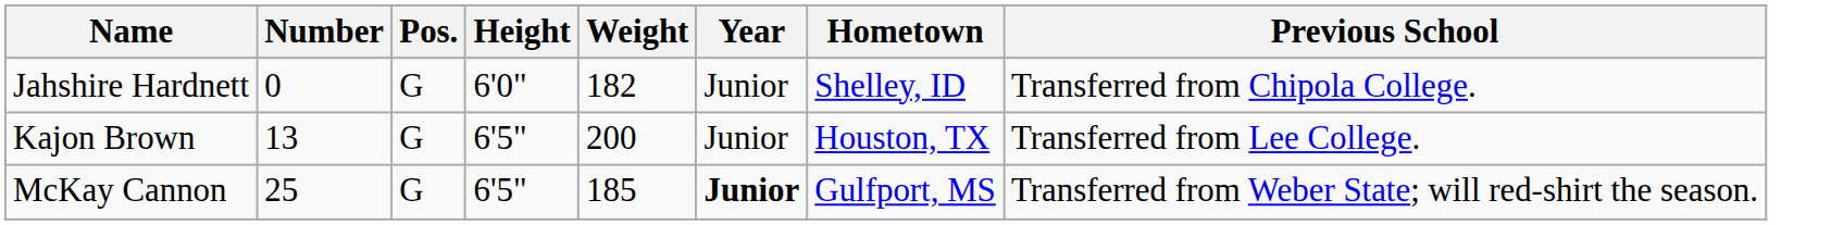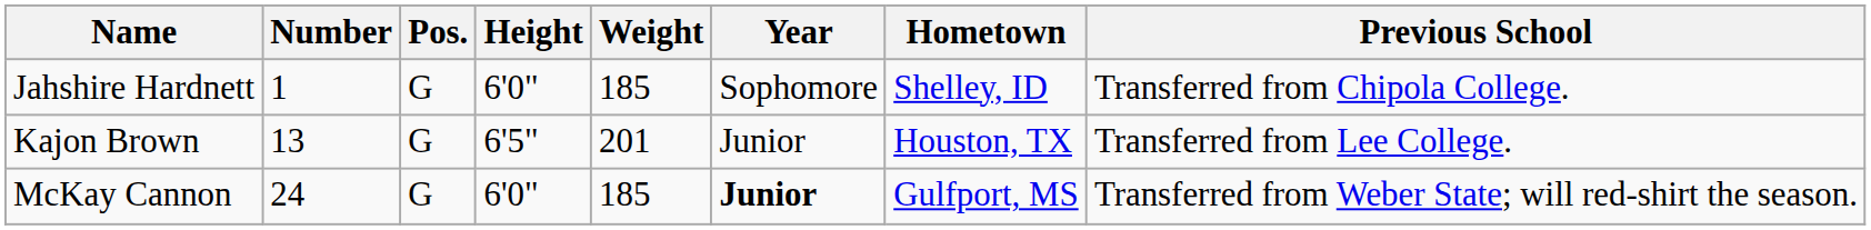 <table class="wikitable sortable" border="1">
 <tr>
 <th>Name</th>
 <th>Number</th>
 <th>Pos.</th>
 <th>Height</th>
 <th>Weight</th>
 <th>Year</th>
 <th>Hometown</th>
 <th class="unsortable">Previous School</th>
 </tr>
 <tr>
 <td>Jahshire Hardnett</td>
-<td>0</td>
+<td>1</td>
 <td>G</td>
 <td>6'0"</td>
-<td>182</td>
-<td>Junior</td>
+<td>185</td>
+<td>Sophomore</td>
 <td><a href='#'>Shelley, ID</a></td>
 <td>Transferred from <a href='#'>Chipola College</a>.</td>
 </tr>
 <tr>
 <td>Kajon Brown</td>
 <td>13</td>
 <td>G</td>
 <td>6'5"</td>
-<td>200</td>
+<td>201</td>
 <td>Junior</td>
 <td><a href='#'>Houston, TX</a></td>
 <td>Transferred from <a href='#'>Lee College</a>.</td>
 </tr>
 <tr>
 <td>McKay Cannon</td>
-<td>25</td>
+<td>24</td>
 <td>G</td>
-<td>6'5"</td>
+<td>6'0"</td>
 <td>185</td>
 <td><strong>Junior</strong></td>
 <td><a href='#'>Gulfport, MS</a></td>
 <td>Transferred from <a href='#'>Weber State</a>; will red-shirt the season.</td>
 </tr>
 </table>
